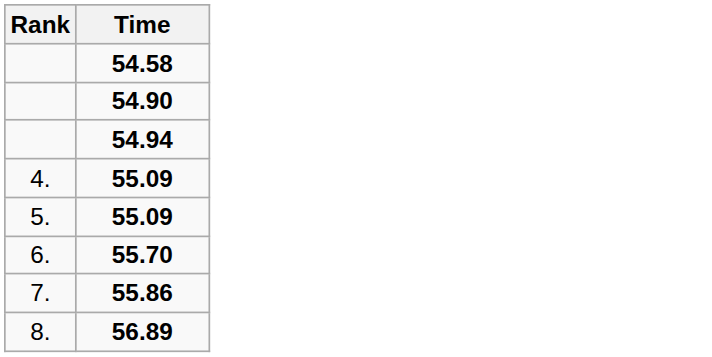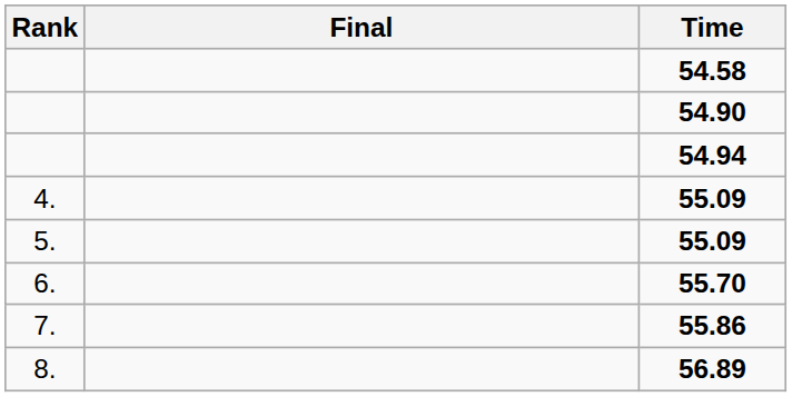 <table class="wikitable" style="border-collapse: collapse; font-size: 90%;">
 <tr>
 <th>Rank</th>
+<th style="width: 20em">Final</th>
 <th style="width: 5em">Time</th>
 </tr>
 <tr>
 <td align="center"></td>
+<td></td>
 <td align="center"><strong>54.58</strong></td>
 </tr>
 <tr>
 <td align="center"></td>
+<td></td>
 <td align="center"><strong>54.90</strong></td>
 </tr>
 <tr>
 <td align="center"></td>
+<td></td>
 <td align="center"><strong>54.94</strong></td>
 </tr>
 <tr>
 <td align="center">4.</td>
+<td></td>
 <td align="center"><strong>55.09</strong></td>
 </tr>
 <tr>
 <td align="center">5.</td>
+<td></td>
 <td align="center"><strong>55.09</strong></td>
 </tr>
 <tr>
 <td align="center">6.</td>
+<td></td>
 <td align="center"><strong>55.70</strong></td>
 </tr>
 <tr>
 <td align="center">7.</td>
+<td></td>
 <td align="center"><strong>55.86</strong></td>
 </tr>
 <tr>
 <td align="center">8.</td>
+<td></td>
 <td align="center"><strong>56.89</strong></td>
 </tr>
 </table>
